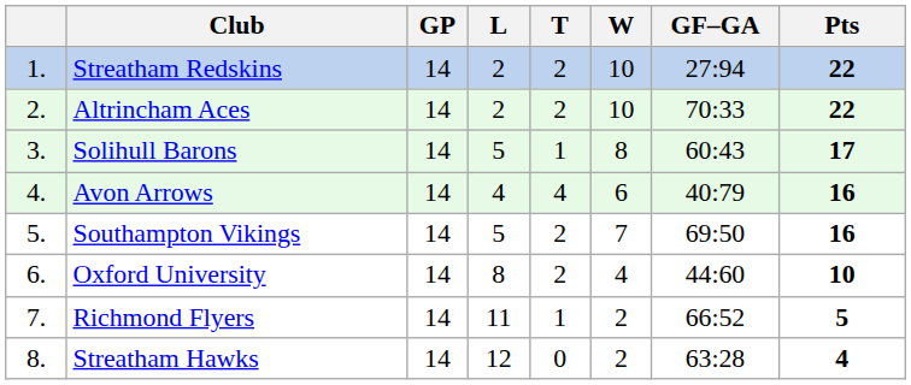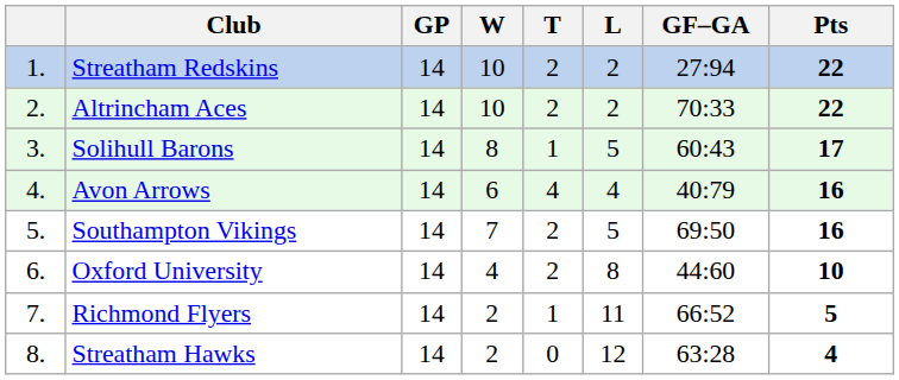 <table class="wikitable">
 <tr>
 <th width="30"></th>
 <th width="200">Club</th>
 <th width="30">GP</th>
+<th width="30">W</th>
+<th width="30">T</th>
 <th width="30">L</th>
-<th width="30">T</th>
-<th width="30">W</th>
 <th width="70">GF–GA</th>
 <th width="70">Pts</th>
 </tr>
 <tr bgcolor="#BCD2EE" align="center">
 <td>1.</td>
 <td align="left"><a href='#'>Streatham Redskins</a></td>
 <td>14</td>
+<td>10</td>
 <td>2</td>
 <td>2</td>
-<td>10</td>
 <td>27:94</td>
 <td><strong>22</strong></td>
 </tr>
 <tr bgcolor="#e6fae6" align="center">
 <td>2.</td>
 <td align="left"><a href='#'>Altrincham Aces</a></td>
 <td>14</td>
+<td>10</td>
 <td>2</td>
 <td>2</td>
-<td>10</td>
 <td>70:33</td>
 <td><strong>22</strong></td>
 </tr>
 <tr bgcolor="#e6fae6" align="center">
 <td>3.</td>
 <td align="left"><a href='#'>Solihull Barons</a></td>
 <td>14</td>
+<td>8</td>
+<td>1</td>
 <td>5</td>
-<td>1</td>
-<td>8</td>
 <td>60:43</td>
 <td><strong>17</strong></td>
 </tr>
 <tr bgcolor="#e6fae6" align="center">
 <td>4.</td>
 <td align="left"><a href='#'>Avon Arrows</a></td>
 <td>14</td>
+<td>6</td>
 <td>4</td>
 <td>4</td>
-<td>6</td>
 <td>40:79</td>
 <td><strong>16</strong></td>
 </tr>
 <tr bgcolor="#FFFFFF" align="center">
 <td>5.</td>
 <td align="left"><a href='#'>Southampton Vikings</a></td>
 <td>14</td>
+<td>7</td>
+<td>2</td>
 <td>5</td>
-<td>2</td>
-<td>7</td>
 <td>69:50</td>
 <td><strong>16</strong></td>
 </tr>
 <tr bgcolor="#FFFFFF" align="center">
 <td>6.</td>
 <td align="left"><a href='#'>Oxford University</a></td>
 <td>14</td>
+<td>4</td>
+<td>2</td>
 <td>8</td>
-<td>2</td>
-<td>4</td>
 <td>44:60</td>
 <td><strong>10</strong></td>
 </tr>
 <tr bgcolor="#FFFFFF" align="center">
 <td>7.</td>
 <td align="left"><a href='#'>Richmond Flyers</a></td>
 <td>14</td>
+<td>2</td>
+<td>1</td>
 <td>11</td>
-<td>1</td>
-<td>2</td>
 <td>66:52</td>
 <td><strong>5</strong></td>
 </tr>
 <tr bgcolor="#FFFFFF" align="center">
 <td>8.</td>
 <td align="left"><a href='#'>Streatham Hawks</a></td>
 <td>14</td>
+<td>2</td>
+<td>0</td>
 <td>12</td>
-<td>0</td>
-<td>2</td>
 <td>63:28</td>
 <td><strong>4</strong></td>
 </tr>
 </table>
